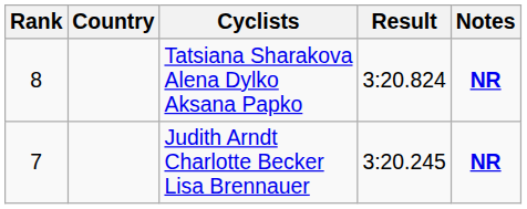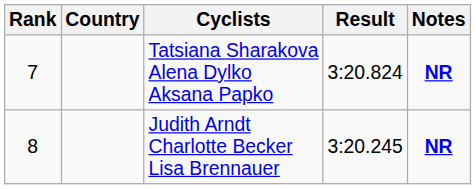 <table class="wikitable sortable" style="text-align:center;">
 <tr>
 <th>Rank</th>
 <th>Country</th>
 <th class="unsortable">Cyclists</th>
 <th>Result</th>
 <th class="unsortable">Notes</th>
 </tr>
 <tr>
-<td>8</td>
+<td>7</td>
 <td align="left"></td>
 <td align="left"><a href='#'>Tatsiana Sharakova</a><br><a href='#'>Alena Dylko</a><br><a href='#'>Aksana Papko</a></td>
 <td>3:20.824</td>
 <td><strong><a href='#'>NR</a></strong></td>
 </tr>
 <tr>
-<td>7</td>
+<td>8</td>
 <td align="left"></td>
 <td align="left"><a href='#'>Judith Arndt</a><br><a href='#'>Charlotte Becker</a><br><a href='#'>Lisa Brennauer</a></td>
 <td>3:20.245</td>
 <td><strong><a href='#'>NR</a></strong></td>
 </tr>
 </table>
